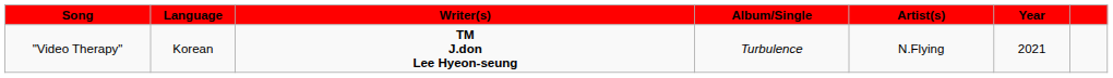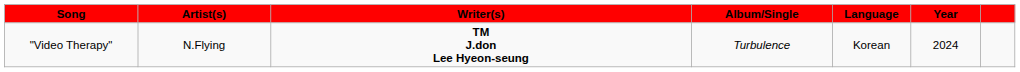 <table class="wikitable" style="margin:0.5em auto; clear:both; font-size:.9em; text-align:center; width:100%">
 <tr>
 <th style="width:200px; background:#FF0000;">Song</th>
-<th style="width:100px; background:#FF0000;">Language</th>
+<th style="width:200px; background:#FF0000;">Artist(s)</th>
 <th style="width:700px; background:#FF0000;">Writer(s)</th>
 <th style="width:200px; background:#FF0000;">Album/Single</th>
-<th style="width:200px; background:#FF0000;">Artist(s)</th>
+<th style="width:100px; background:#FF0000;">Language</th>
 <th style="width:100px; background:#FF0000;">Year</th>
 <th style="width:50px;  background:#FF0000;"></th>
 </tr>
 <tr>
 <td>"Video Therapy"</td>
-<td>Korean</td>
+<td>N.Flying</td>
 <td><strong>TM <br> J.don <br> Lee Hyeon-seung</strong></td>
 <td><em>Turbulence</em></td>
-<td>N.Flying</td>
-<td>2021</td>
+<td>Korean</td>
+<td>2024</td>
 <td></td>
 </tr>
 </table>
